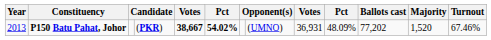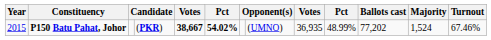 <table class="wikitable" style="margin:0.5em ; font-size:95%">
 <tr>
 <th>Year</th>
 <th>Constituency</th>
 <th colspan=2>Candidate</th>
 <th>Votes</th>
 <th>Pct</th>
 <th colspan=2>Opponent(s)</th>
 <th>Votes</th>
 <th>Pct</th>
 <th>Ballots cast</th>
 <th>Majority</th>
 <th>Turnout</th>
 </tr>
 <tr>
-<td><a href='#'>2013</a></td>
+<td><a href='#'>2015</a></td>
 <td><strong>P150 <a href='#'>Batu Pahat</a>, Johor</strong></td>
 <td></td>
 <td> (<a href='#'><strong>PKR</strong></a>)</td>
 <td align="right"><strong>38,667</strong></td>
 <td><strong>54.02%</strong></td>
 <td></td>
 <td> (<a href='#'>UMNO</a>)</td>
-<td align="right">36,931</td>
-<td>48.09%</td>
+<td align="right">36,935</td>
+<td>48.99%</td>
 <td>77,202</td>
-<td>1,520</td>
+<td>1,524</td>
 <td>67.46%</td>
 </tr>
 </table>
